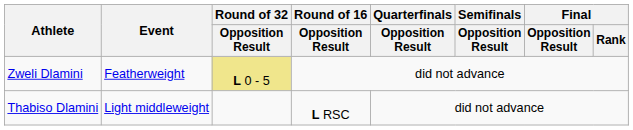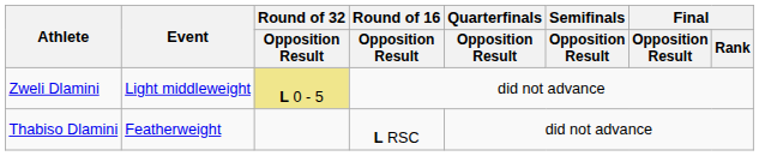 <table class="wikitable" style="font-size:90%; text-align:center">
 <tr>
 <th rowspan=2>Athlete</th>
 <th rowspan=2>Event</th>
 <th>Round of 32</th>
 <th>Round of 16</th>
 <th>Quarterfinals</th>
 <th>Semifinals</th>
 <th colspan=2>Final</th>
 </tr>
 <tr style="font-size:95%">
 <th>Opposition<br>Result</th>
 <th>Opposition<br>Result</th>
 <th>Opposition<br>Result</th>
 <th>Opposition<br>Result</th>
 <th>Opposition<br>Result</th>
 <th>Rank</th>
 </tr>
 <tr>
 <td align=left><a href='#'>Zweli Dlamini</a></td>
-<td align=left><a href='#'>Featherweight</a></td>
+<td align=left><a href='#'>Light middleweight</a></td>
 <td style="background: khaki;"><br><strong>L</strong> 0 - 5</td>
 <td colspan=5>did not advance</td>
 </tr>
 <tr>
 <td align=left><a href='#'>Thabiso Dlamini</a></td>
-<td align=left><a href='#'>Light middleweight</a></td>
+<td align=left><a href='#'>Featherweight</a></td>
 <td></td>
 <td><br><strong>L</strong> RSC</td>
 <td colspan=4>did not advance</td>
 </tr>
 </table>
